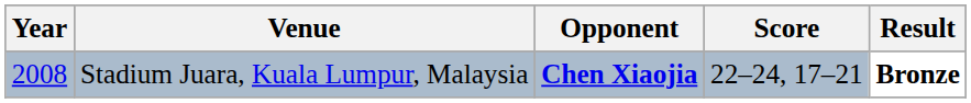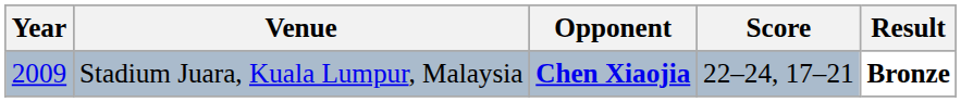 <table class="sortable wikitable" style="font-size: 90%;">
 <tr>
 <th>Year</th>
 <th>Venue</th>
 <th>Opponent</th>
 <th>Score</th>
 <th>Result</th>
 </tr>
 <tr style="background:#AABBCC">
-<td align="center"><a href='#'>2008</a></td>
+<td align="center"><a href='#'>2009</a></td>
 <td align="left">Stadium Juara, <a href='#'>Kuala Lumpur</a>, Malaysia</td>
 <td align="left"><strong> <a href='#'>Chen Xiaojia</a></strong></td>
 <td align="left">22–24, 17–21</td>
 <td style="text-align:left; background:white"> <strong>Bronze</strong></td>
 </tr>
 </table>
